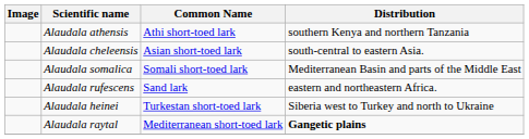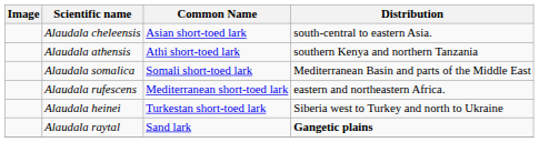 <table class="wikitable">
 <tr>
 <th>Image</th>
 <th>Scientific name</th>
 <th>Common Name</th>
 <th>Distribution</th>
 </tr>
 <tr>
 <td></td>
+<td><em>Alaudala cheleensis</em></td>
+<td><a href='#'>Asian short-toed lark</a></td>
+<td>south-central to eastern Asia.</td>
+</tr>
+<tr>
+<td></td>
 <td><em>Alaudala athensis</em></td>
 <td><a href='#'>Athi short-toed lark</a></td>
 <td>southern Kenya and northern Tanzania</td>
-</tr>
-<tr>
-<td></td>
-<td><em>Alaudala cheleensis</em></td>
-<td><a href='#'>Asian short-toed lark</a></td>
-<td>south-central to eastern Asia.</td>
 </tr>
 <tr>
 <td></td>
 <td><em>Alaudala somalica</em></td>
 <td><a href='#'>Somali short-toed lark</a></td>
 <td>Mediterranean Basin and parts of the Middle East</td>
 </tr>
 <tr>
 <td></td>
 <td><em>Alaudala rufescens</em></td>
-<td><a href='#'>Sand lark</a></td>
+<td><a href='#'>Mediterranean short-toed lark</a></td>
 <td>eastern and northeastern Africa.</td>
 </tr>
 <tr>
 <td></td>
 <td><em>Alaudala heinei</em></td>
 <td><a href='#'>Turkestan short-toed lark</a></td>
 <td>Siberia west to Turkey and north to Ukraine</td>
 </tr>
 <tr>
 <td></td>
 <td><em>Alaudala raytal</em></td>
-<td><a href='#'>Mediterranean short-toed lark</a></td>
+<td><a href='#'>Sand lark</a></td>
 <td><strong>Gangetic plains</strong></td>
 </tr>
 <tr>
 </tr>
 </table>
